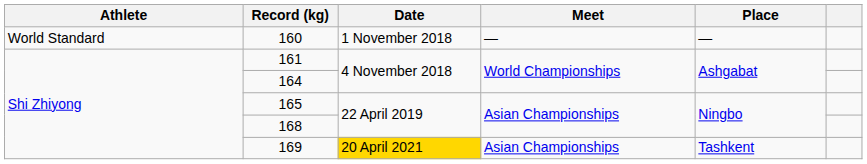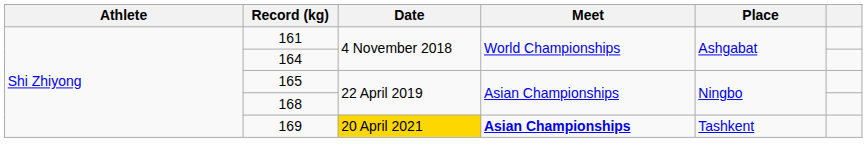 <table class="wikitable" style="font-size:90%; width: 70%;">
 <tr>
 <th width=20%>Athlete</th>
 <th width=8%>Record (kg)</th>
 <th width=12%>Date</th>
 <th width=18%>Meet</th>
 <th width=11%>Place</th>
 <th width=3%></th>
-</tr>
-<tr>
-<td>World Standard</td>
-<td align="center">160</td>
-<td>1 November 2018</td>
-<td>—</td>
-<td>—</td>
-<td></td>
 </tr>
 <tr>
 <td rowspan=5> <a href='#'>Shi Zhiyong</a></td>
 <td align="center">161</td>
 <td rowspan=2>4 November 2018</td>
 <td rowspan=2><a href='#'>World Championships</a></td>
 <td rowspan=2><a href='#'>Ashgabat</a></td>
 <td></td>
 </tr>
 <tr>
 <td align="center">164</td>
 <td></td>
 </tr>
 <tr>
 <td align="center">165</td>
 <td rowspan=2>22 April 2019</td>
 <td rowspan=2><a href='#'>Asian Championships</a></td>
 <td rowspan=2><a href='#'>Ningbo</a></td>
 <td></td>
 </tr>
 <tr>
 <td align="center">168</td>
 <td></td>
 </tr>
 <tr>
 <td align="center">169</td>
 <td style="background: gold;">20 April 2021</td>
-<td><a href='#'>Asian Championships</a></td>
+<td><strong><a href='#'>Asian Championships</a></strong></td>
 <td><a href='#'>Tashkent</a></td>
 <td></td>
 </tr>
 </table>
